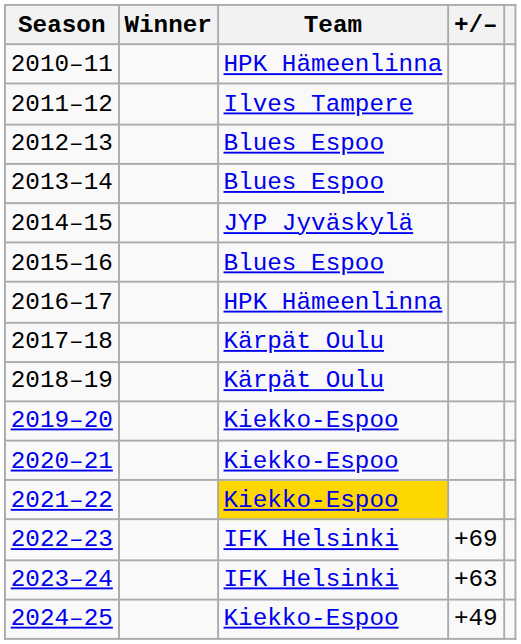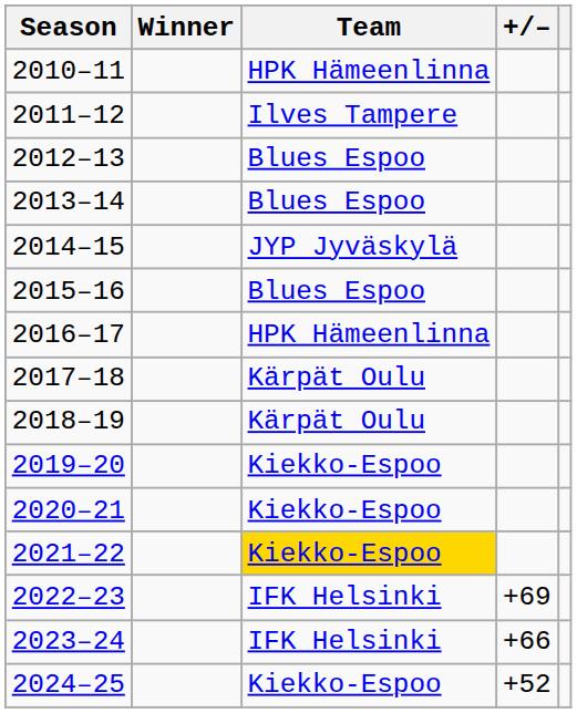 <table class="wikitable sortable" style="text-align:center;">
 <tr>
 <th>Season</th>
 <th>Winner</th>
 <th>Team</th>
 <th>+/–</th>
 <th></th>
 </tr>
 <tr>
 <td>2010–11</td>
 <td align=left></td>
 <td align=left><a href='#'>HPK Hämeenlinna</a></td>
 <td></td>
 <td></td>
 </tr>
 <tr>
 <td>2011–12</td>
 <td align=left></td>
 <td align=left><a href='#'>Ilves Tampere</a></td>
 <td></td>
 <td></td>
 </tr>
 <tr>
 <td>2012–13</td>
 <td align=left></td>
 <td align=left><a href='#'>Blues Espoo</a></td>
 <td></td>
 <td></td>
 </tr>
 <tr>
 <td>2013–14</td>
 <td align=left></td>
 <td align=left><a href='#'>Blues Espoo</a></td>
 <td></td>
 <td></td>
 </tr>
 <tr>
 <td>2014–15</td>
 <td align=left></td>
 <td align=left><a href='#'>JYP Jyväskylä</a></td>
 <td></td>
 <td></td>
 </tr>
 <tr>
 <td>2015–16</td>
 <td align=left></td>
 <td align=left><a href='#'>Blues Espoo</a></td>
 <td></td>
 <td></td>
 </tr>
 <tr>
 <td>2016–17</td>
 <td align=left></td>
 <td align=left><a href='#'>HPK Hämeenlinna</a></td>
 <td></td>
 <td></td>
 </tr>
 <tr>
 <td>2017–18</td>
 <td align=left></td>
 <td align=left><a href='#'>Kärpät Oulu</a></td>
 <td></td>
 <td></td>
 </tr>
 <tr>
 <td>2018–19</td>
 <td align=left></td>
 <td align=left><a href='#'>Kärpät Oulu</a></td>
 <td></td>
 <td></td>
 </tr>
 <tr>
 <td><a href='#'>2019–20</a></td>
 <td align=left></td>
 <td align=left><a href='#'>Kiekko-Espoo</a></td>
 <td></td>
 <td></td>
 </tr>
 <tr>
 <td><a href='#'>2020–21</a></td>
 <td align=left></td>
 <td align=left><a href='#'>Kiekko-Espoo</a></td>
 <td></td>
 <td></td>
 </tr>
 <tr>
 <td><a href='#'>2021–22</a></td>
 <td align=left></td>
 <td align=left style="background: gold;"><a href='#'>Kiekko-Espoo</a></td>
 <td></td>
 <td></td>
 </tr>
 <tr>
 <td><a href='#'>2022–23</a></td>
 <td align=left></td>
 <td align=left><a href='#'>IFK Helsinki</a></td>
 <td>+69</td>
 <td></td>
 </tr>
 <tr>
 <td><a href='#'>2023–24</a></td>
 <td align=left></td>
 <td align=left><a href='#'>IFK Helsinki</a></td>
-<td>+63</td>
+<td>+66</td>
 <td></td>
 </tr>
 <tr>
 <td><a href='#'>2024–25</a></td>
 <td align=left></td>
 <td align=left><a href='#'>Kiekko-Espoo</a></td>
-<td>+49</td>
+<td>+52</td>
 <td></td>
 </tr>
 </table>
